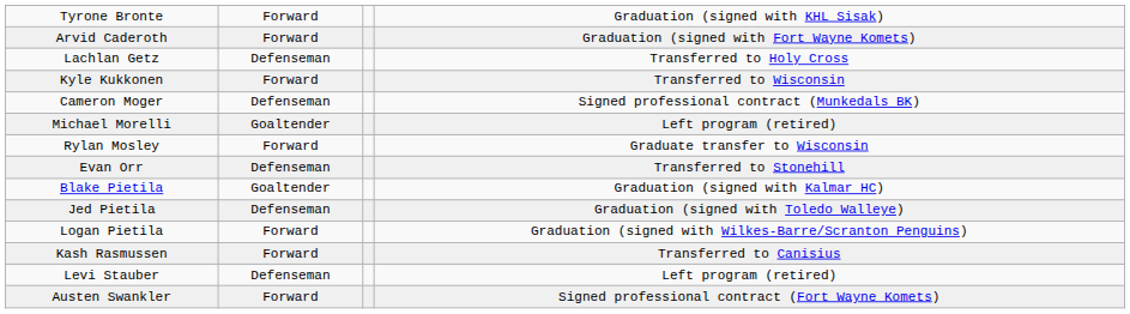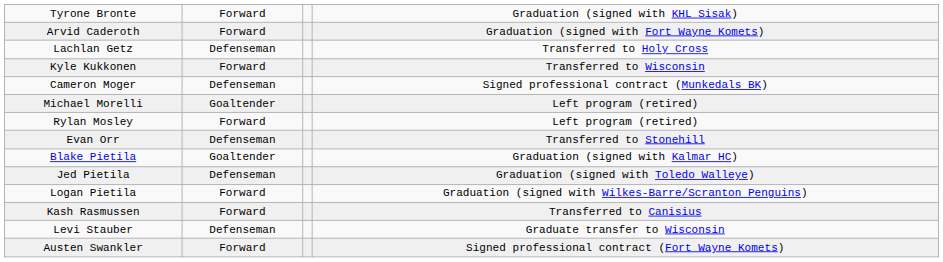 <table class="wikitable" width=1100>
 <tr align="center" bgcolor="">
 <td>Tyrone Bronte</td>
 <td>Forward</td>
 <td></td>
 <td>Graduation (signed with <a href='#'>KHL Sisak</a>)</td>
 </tr>
 <tr align="center" bgcolor="f0f0f0">
 <td>Arvid Caderoth</td>
 <td>Forward</td>
 <td></td>
 <td>Graduation (signed with <a href='#'>Fort Wayne Komets</a>)</td>
 </tr>
 <tr align="center" bgcolor="">
 <td>Lachlan Getz</td>
 <td>Defenseman</td>
 <td></td>
 <td>Transferred to <a href='#'>Holy Cross</a></td>
 </tr>
 <tr align="center" bgcolor="f0f0f0">
 <td>Kyle Kukkonen</td>
 <td>Forward</td>
 <td></td>
 <td>Transferred to <a href='#'>Wisconsin</a></td>
 </tr>
 <tr align="center" bgcolor="">
 <td>Cameron Moger</td>
 <td>Defenseman</td>
 <td></td>
 <td>Signed professional contract (<a href='#'>Munkedals BK</a>)</td>
 </tr>
 <tr align="center" bgcolor="f0f0f0">
 <td>Michael Morelli</td>
 <td>Goaltender</td>
 <td></td>
 <td>Left program (retired)</td>
 </tr>
 <tr align="center" bgcolor="">
 <td>Rylan Mosley</td>
 <td>Forward</td>
 <td></td>
-<td>Graduate transfer to <a href='#'>Wisconsin</a></td>
+<td>Left program (retired)</td>
 </tr>
 <tr align="center" bgcolor="f0f0f0">
 <td>Evan Orr</td>
 <td>Defenseman</td>
 <td></td>
 <td>Transferred to <a href='#'>Stonehill</a></td>
 </tr>
 <tr align="center" bgcolor="">
 <td><a href='#'>Blake Pietila</a></td>
 <td>Goaltender</td>
 <td></td>
 <td>Graduation (signed with <a href='#'>Kalmar HC</a>)</td>
 </tr>
 <tr align="center" bgcolor="f0f0f0">
 <td>Jed Pietila</td>
 <td>Defenseman</td>
 <td></td>
 <td>Graduation (signed with <a href='#'>Toledo Walleye</a>)</td>
 </tr>
 <tr align="center" bgcolor="">
 <td>Logan Pietila</td>
 <td>Forward</td>
 <td></td>
 <td>Graduation (signed with <a href='#'>Wilkes-Barre/Scranton Penguins</a>)</td>
 </tr>
 <tr align="center" bgcolor="f0f0f0">
 <td>Kash Rasmussen</td>
 <td>Forward</td>
 <td></td>
 <td>Transferred to <a href='#'>Canisius</a></td>
 </tr>
 <tr align="center" bgcolor="">
 <td>Levi Stauber</td>
 <td>Defenseman</td>
 <td></td>
-<td>Left program (retired)</td>
+<td>Graduate transfer to <a href='#'>Wisconsin</a></td>
 </tr>
 <tr align="center" bgcolor="f0f0f0">
 <td>Austen Swankler</td>
 <td>Forward</td>
 <td></td>
 <td>Signed professional contract (<a href='#'>Fort Wayne Komets</a>)</td>
 </tr>
 </table>
